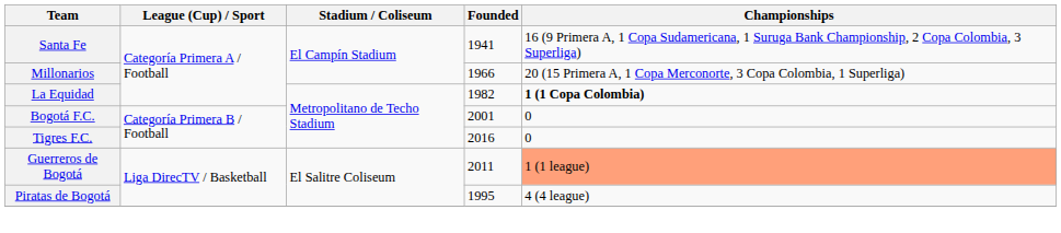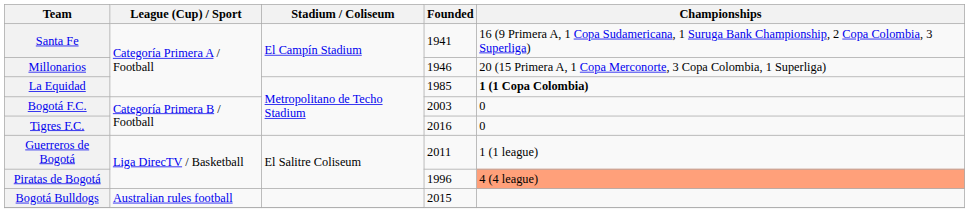 <table class="wikitable">
 <tr>
 <th scope="col">Team</th>
 <th scope="col">League (Cup) / Sport</th>
 <th scope="col">Stadium / Coliseum</th>
 <th scope="col">Founded</th>
 <th scope="col">Championships</th>
 </tr>
 <tr>
 <th scope="row" style="font-weight: normal;"><a href='#'>Santa Fe</a></th>
 <td rowspan="3"><a href='#'>Categoría Primera A</a> / Football</td>
 <td rowspan="2"><a href='#'>El Campín Stadium</a></td>
 <td>1941</td>
 <td>16 (9 Primera A, 1 <a href='#'>Copa Sudamericana</a>, 1 <a href='#'>Suruga Bank Championship</a>, 2 <a href='#'>Copa Colombia</a>, 3 <a href='#'>Superliga</a>)</td>
 </tr>
 <tr>
 <th scope="row" style="font-weight: normal;"><a href='#'>Millonarios</a></th>
-<td>1966</td>
+<td>1946</td>
 <td>20 (15 Primera A, 1 <a href='#'>Copa Merconorte</a>, 3 Copa Colombia, 1 Superliga)</td>
 </tr>
 <tr>
 <th scope="row" style="font-weight: normal;"><a href='#'>La Equidad</a></th>
 <td rowspan="3"><a href='#'>Metropolitano de Techo Stadium</a></td>
-<td>1982</td>
+<td>1985</td>
 <td><strong>1 (1 Copa Colombia)</strong></td>
 </tr>
 <tr>
 <th scope="row" style="font-weight: normal;"><a href='#'>Bogotá F.C.</a></th>
 <td rowspan="2"><a href='#'>Categoría Primera B</a> / Football</td>
-<td>2001</td>
+<td>2003</td>
 <td>0</td>
 </tr>
 <tr>
 <th scope="row" style="font-weight: normal;"><a href='#'>Tigres F.C.</a></th>
 <td>2016</td>
 <td>0</td>
 </tr>
 <tr>
 <th scope="row" style="font-weight: normal;"><a href='#'>Guerreros de Bogotá</a></th>
 <td rowspan="2"><a href='#'>Liga DirecTV</a> / Basketball</td>
 <td rowspan="2">El Salitre Coliseum</td>
 <td>2011</td>
-<td style="background: lightsalmon;">1 (1 league)</td>
+<td>1 (1 league)</td>
 </tr>
 <tr>
 <th scope="row" style="font-weight: normal;"><a href='#'>Piratas de Bogotá</a></th>
-<td>1995</td>
-<td>4 (4 league)</td>
+<td>1996</td>
+<td style="background: lightsalmon;">4 (4 league)</td>
+</tr>
+<tr>
+<th scope="row" style="font-weight: normal;"><a href='#'>Bogotá Bulldogs</a></th>
+<td><a href='#'>Australian rules football</a></td>
+<td></td>
+<td>2015</td>
+<td></td>
 </tr>
 <tr>
 </tr>
 </table>
